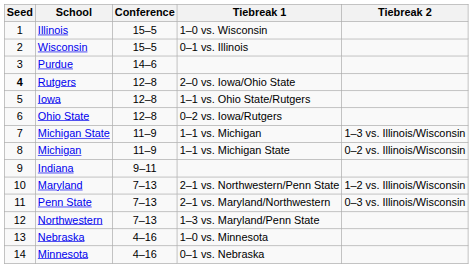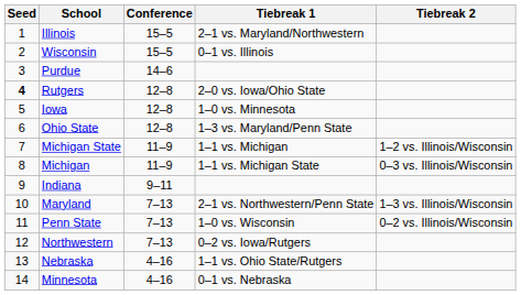 <table class="wikitable">
 <tr>
 <th>Seed</th>
 <th>School</th>
 <th>Conference</th>
 <th>Tiebreak 1</th>
 <th>Tiebreak 2</th>
 </tr>
 <tr>
 <td align=center>1</td>
 <td><a href='#'>Illinois</a></td>
 <td align=center>15–5</td>
-<td>1–0 vs. Wisconsin</td>
+<td>2–1 vs. Maryland/Northwestern</td>
 <td></td>
 </tr>
 <tr>
 <td align=center>2</td>
 <td><a href='#'>Wisconsin</a></td>
 <td align=center>15–5</td>
 <td>0–1 vs. Illinois</td>
 <td></td>
 </tr>
 <tr>
 <td align=center>3</td>
 <td><a href='#'>Purdue</a></td>
 <td align=center>14–6</td>
 <td></td>
 <td></td>
 </tr>
 <tr>
 <td align=center><strong>4</strong></td>
 <td><a href='#'>Rutgers</a></td>
 <td align=center>12–8</td>
 <td>2–0 vs. Iowa/Ohio State</td>
 <td></td>
 </tr>
 <tr>
 <td align=center>5</td>
 <td><a href='#'>Iowa</a></td>
 <td align=center>12–8</td>
-<td>1–1 vs. Ohio State/Rutgers</td>
+<td>1–0 vs. Minnesota</td>
 <td></td>
 </tr>
 <tr>
 <td align=center>6</td>
 <td><a href='#'>Ohio State</a></td>
 <td align=center>12–8</td>
-<td>0–2 vs. Iowa/Rutgers</td>
+<td>1–3 vs. Maryland/Penn State</td>
 <td></td>
 </tr>
 <tr>
 <td align=center>7</td>
 <td><a href='#'>Michigan State</a></td>
 <td align=center>11–9</td>
 <td>1–1 vs. Michigan</td>
-<td>1–3 vs. Illinois/Wisconsin</td>
+<td>1–2 vs. Illinois/Wisconsin</td>
 </tr>
 <tr>
 <td align=center>8</td>
 <td><a href='#'>Michigan</a></td>
 <td align=center>11–9</td>
 <td>1–1 vs. Michigan State</td>
-<td>0–2 vs. Illinois/Wisconsin</td>
+<td>0–3 vs. Illinois/Wisconsin</td>
 </tr>
 <tr>
 <td align=center>9</td>
 <td><a href='#'>Indiana</a></td>
 <td align=center>9–11</td>
 <td></td>
 <td></td>
 </tr>
 <tr>
 <td align=center>10</td>
 <td><a href='#'>Maryland</a></td>
 <td align=center>7–13</td>
 <td>2–1 vs. Northwestern/Penn State</td>
-<td>1–2 vs. Illinois/Wisconsin</td>
+<td>1–3 vs. Illinois/Wisconsin</td>
 </tr>
 <tr>
 <td align=center>11</td>
 <td><a href='#'>Penn State</a></td>
 <td align=center>7–13</td>
-<td>2–1 vs. Maryland/Northwestern</td>
-<td>0–3 vs. Illinois/Wisconsin</td>
+<td>1–0 vs. Wisconsin</td>
+<td>0–2 vs. Illinois/Wisconsin</td>
 </tr>
 <tr>
 <td align=center>12</td>
 <td><a href='#'>Northwestern</a></td>
 <td align=center>7–13</td>
-<td>1–3 vs. Maryland/Penn State</td>
+<td>0–2 vs. Iowa/Rutgers</td>
 <td></td>
 </tr>
 <tr>
 <td align=center>13</td>
 <td><a href='#'>Nebraska</a></td>
 <td align=center>4–16</td>
-<td>1–0 vs. Minnesota</td>
+<td>1–1 vs. Ohio State/Rutgers</td>
 <td></td>
 </tr>
 <tr>
 <td align=center>14</td>
 <td><a href='#'>Minnesota</a></td>
 <td align=center>4–16</td>
 <td>0–1 vs. Nebraska</td>
 <td></td>
 </tr>
 </table>
